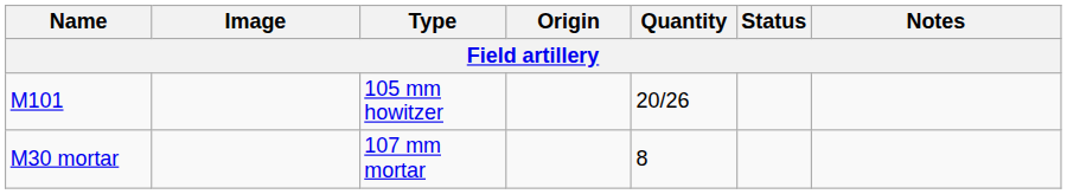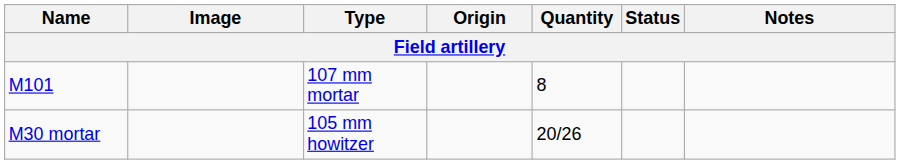 <table class="wikitable" style="width:90%;">
 <tr>
 <th width=14%>Name</th>
 <th width=20%>Image</th>
 <th width=14%>Type</th>
 <th width=12%>Origin</th>
 <th width=10%>Quantity</th>
 <th width=06%>Status</th>
 <th width=24%>Notes</th>
 </tr>
 <tr>
 <th colspan="7"><a href='#'>Field artillery</a></th>
 </tr>
 <tr>
 <td><a href='#'>M101</a></td>
 <td></td>
+<td><a href='#'>107 mm mortar</a></td>
+<td></td>
+<td>8</td>
+<td></td>
+<td></td>
+</tr>
+<tr>
+<td><a href='#'>M30 mortar</a></td>
+<td></td>
 <td><a href='#'>105 mm howitzer</a></td>
 <td></td>
 <td>20/26</td>
 <td></td>
 <td></td>
 </tr>
-<tr>
-<td><a href='#'>M30 mortar</a></td>
-<td></td>
-<td><a href='#'>107 mm mortar</a></td>
-<td></td>
-<td>8</td>
-<td></td>
-<td></td>
-</tr>
 </table>
